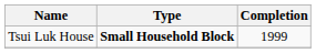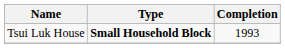 <table class="wikitable" style="text-align: center">
 <tr>
 <th>Name</th>
 <th>Type</th>
 <th>Completion</th>
 </tr>
 <tr>
 <td>Tsui Luk House</td>
 <td rowspan="1"><strong>Small Household Block</strong></td>
-<td rowspan="1">1999</td>
+<td rowspan="1">1993</td>
 </tr>
 <tr>
 </tr>
 </table>
